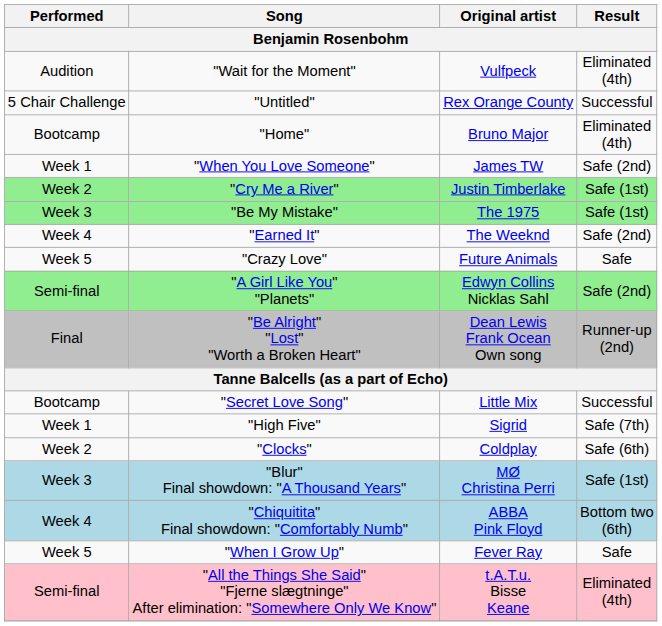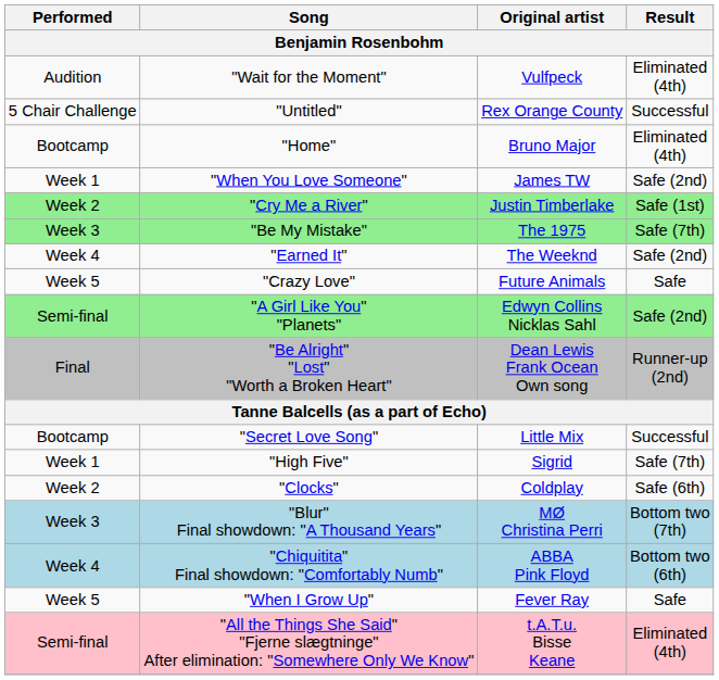 <table class="wikitable plainrowheaders" style="text-align:center;">
 <tr>
 <th scope="col">Performed</th>
 <th scope="col">Song</th>
 <th scope="col">Original artist</th>
 <th scope="col">Result</th>
 </tr>
 <tr>
 <th scope="col" colspan="4">Benjamin Rosenbohm</th>
 </tr>
 <tr>
 <td>Audition</td>
 <td>"Wait for the Moment"</td>
 <td><a href='#'>Vulfpeck</a></td>
 <td>Eliminated<br>(4th)</td>
 </tr>
 <tr>
 <td>5 Chair Challenge</td>
 <td>"Untitled"</td>
 <td><a href='#'>Rex Orange County</a></td>
 <td>Successful</td>
 </tr>
 <tr>
 <td>Bootcamp</td>
 <td>"Home"</td>
 <td><a href='#'>Bruno Major</a></td>
 <td>Eliminated<br>(4th)</td>
 </tr>
 <tr>
 <td>Week 1</td>
 <td>"<a href='#'>When You Love Someone</a>"</td>
 <td><a href='#'>James TW</a></td>
 <td>Safe (2nd)</td>
 </tr>
 <tr style="background:lightgreen">
 <td>Week 2</td>
 <td>"<a href='#'>Cry Me a River</a>"</td>
 <td><a href='#'>Justin Timberlake</a></td>
 <td>Safe (1st)</td>
 </tr>
 <tr style="background:lightgreen">
 <td>Week 3</td>
 <td>"Be My Mistake"</td>
 <td><a href='#'>The 1975</a></td>
-<td>Safe (1st)</td>
+<td>Safe (7th)</td>
 </tr>
 <tr>
 <td>Week 4</td>
 <td>"<a href='#'>Earned It</a>"</td>
 <td><a href='#'>The Weeknd</a></td>
 <td>Safe (2nd)</td>
 </tr>
 <tr>
 <td>Week 5</td>
 <td>"Crazy Love"</td>
 <td><a href='#'>Future Animals</a></td>
 <td>Safe</td>
 </tr>
 <tr style="background:lightgreen">
 <td>Semi-final</td>
 <td>"<a href='#'>A Girl Like You</a>"<br>"Planets"</td>
 <td><a href='#'>Edwyn Collins</a><br>Nicklas Sahl</td>
 <td>Safe (2nd)</td>
 </tr>
 <tr style="background:silver">
 <td>Final</td>
 <td>"<a href='#'>Be Alright</a>"<br>"<a href='#'>Lost</a>"<br>"Worth a Broken Heart"</td>
 <td><a href='#'>Dean Lewis</a><br><a href='#'>Frank Ocean</a><br>Own song</td>
 <td>Runner-up<br>(2nd)</td>
 </tr>
 <tr>
 <th scope="col" colspan="4">Tanne Balcells (as a part of Echo)</th>
 </tr>
 <tr>
 <td>Bootcamp</td>
 <td>"<a href='#'>Secret Love Song</a>"</td>
 <td><a href='#'>Little Mix</a></td>
 <td>Successful</td>
 </tr>
 <tr>
 <td>Week 1</td>
 <td>"High Five"</td>
 <td><a href='#'>Sigrid</a></td>
 <td>Safe (7th)</td>
 </tr>
 <tr>
 <td>Week 2</td>
 <td>"<a href='#'>Clocks</a>"</td>
 <td><a href='#'>Coldplay</a></td>
 <td>Safe (6th)</td>
 </tr>
 <tr style="background:lightblue">
 <td>Week 3</td>
 <td>"Blur"<br>Final showdown: "<a href='#'>A Thousand Years</a>"</td>
 <td><a href='#'>MØ</a><br><a href='#'>Christina Perri</a></td>
-<td>Safe (1st)</td>
+<td>Bottom two<br>(7th)</td>
 </tr>
 <tr style="background:lightblue">
 <td>Week 4</td>
 <td>"<a href='#'>Chiquitita</a>"<br>Final showdown: "<a href='#'>Comfortably Numb</a>"</td>
 <td><a href='#'>ABBA</a><br><a href='#'>Pink Floyd</a></td>
 <td>Bottom two<br>(6th)</td>
 </tr>
 <tr>
 <td>Week 5</td>
 <td>"<a href='#'>When I Grow Up</a>"</td>
 <td><a href='#'>Fever Ray</a></td>
 <td>Safe</td>
 </tr>
 <tr style="background:pink">
 <td>Semi-final</td>
 <td>"<a href='#'>All the Things She Said</a>"<br>"Fjerne slægtninge"<br>After elimination: "<a href='#'>Somewhere Only We Know</a>"</td>
 <td><a href='#'>t.A.T.u.</a><br>Bisse<br><a href='#'>Keane</a></td>
 <td>Eliminated<br>(4th)</td>
 </tr>
 <tr>
 </tr>
 </table>
